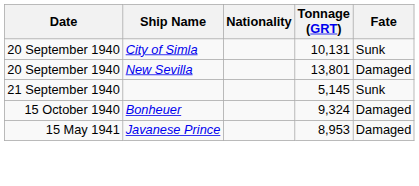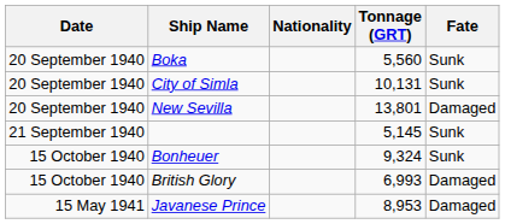 <table class="wikitable sortable">
 <tr>
 <th>Date</th>
 <th>Ship Name</th>
 <th>Nationality</th>
 <th>Tonnage <br>(<a href='#'>GRT</a>)</th>
 <th>Fate</th>
+</tr>
+<tr>
+<td align="right">20 September 1940</td>
+<td align="left"><a href='#'><em>Boka</em></a></td>
+<td align="left"></td>
+<td align="right">5,560</td>
+<td align="left">Sunk</td>
 </tr>
 <tr>
 <td align="right">20 September 1940</td>
 <td align="left"><a href='#'><em>City of Simla</em></a></td>
 <td align="left"></td>
 <td align="right">10,131</td>
 <td align="left">Sunk</td>
 </tr>
 <tr>
 <td align="right">20 September 1940</td>
 <td align="left"><a href='#'><em>New Sevilla</em></a></td>
 <td align="left"></td>
 <td align="right">13,801</td>
 <td align="left">Damaged</td>
 </tr>
 <tr>
 <td align="right">21 September 1940</td>
 <td align="left"></td>
 <td align="left"></td>
 <td align="right">5,145</td>
 <td align="left">Sunk</td>
 </tr>
 <tr>
 <td align="right">15 October 1940</td>
 <td align="left"><a href='#'><em>Bonheuer</em></a></td>
 <td align="left"></td>
 <td align="right">9,324</td>
+<td align="left">Sunk</td>
+</tr>
+<tr>
+<td align="right">15 October 1940</td>
+<td align="left"><em>British Glory</em></td>
+<td align="left"></td>
+<td align="right">6,993</td>
 <td align="left">Damaged</td>
 </tr>
 <tr>
 <td align="right">15 May 1941</td>
 <td align="left"><a href='#'><em>Javanese Prince</em></a></td>
 <td align="left"></td>
 <td align="right">8,953</td>
 <td align="left">Damaged</td>
 </tr>
 </table>
